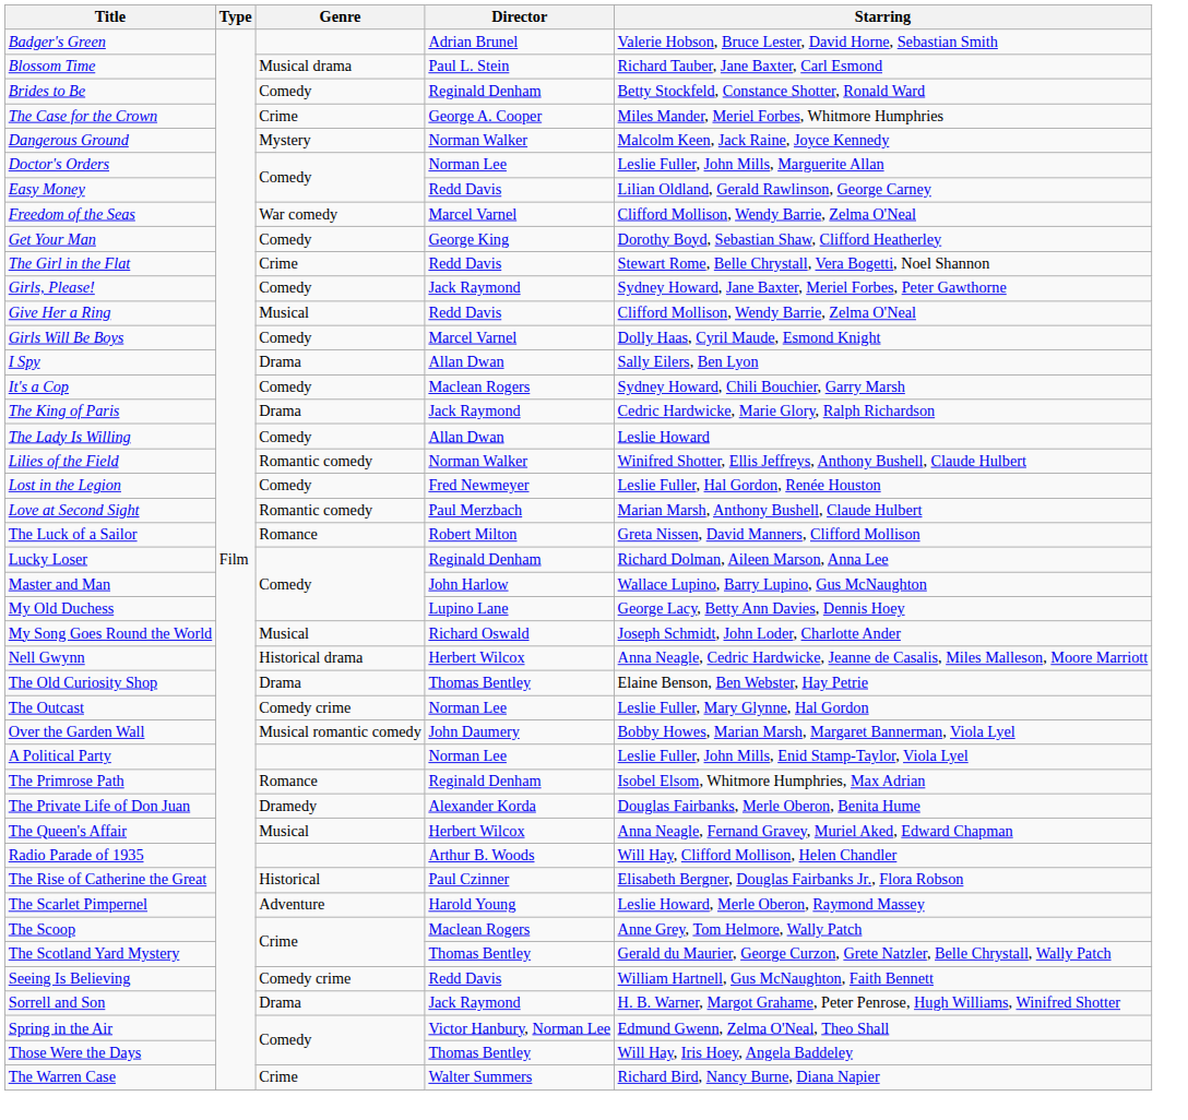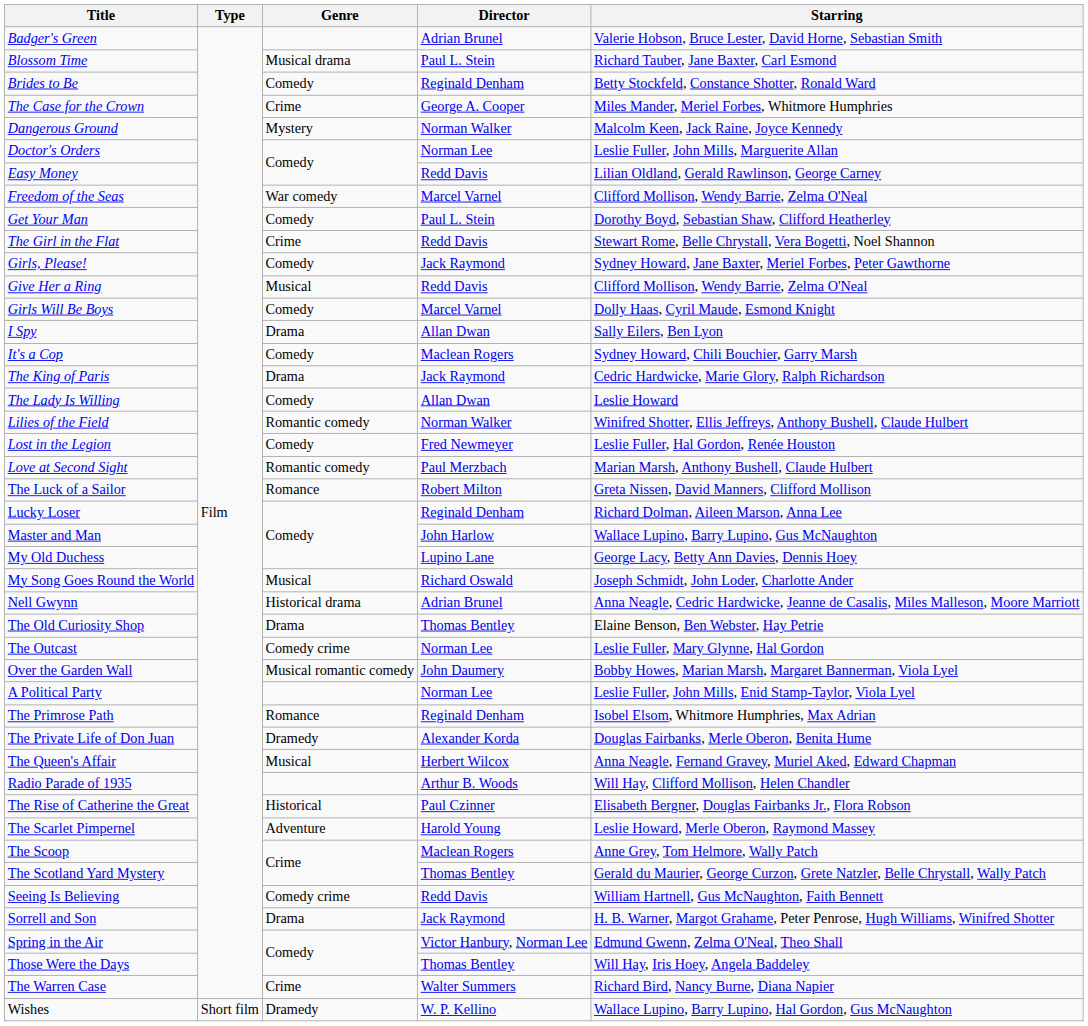 <table class="wikitable unsortable">
 <tr>
 <th>Title</th>
 <th>Type</th>
 <th>Genre</th>
 <th>Director</th>
 <th>Starring</th>
 </tr>
 <tr>
 <td><em><a href='#'>Badger's Green</a></em></td>
 <td rowspan="43">Film</td>
 <td></td>
 <td><a href='#'>Adrian Brunel</a></td>
 <td><a href='#'>Valerie Hobson</a>, <a href='#'>Bruce Lester</a>, <a href='#'>David Horne</a>, <a href='#'>Sebastian Smith</a></td>
 </tr>
 <tr>
 <td><em><a href='#'>Blossom Time</a></em></td>
 <td>Musical drama</td>
 <td><a href='#'>Paul L. Stein</a></td>
 <td><a href='#'>Richard Tauber</a>, <a href='#'>Jane Baxter</a>, <a href='#'>Carl Esmond</a></td>
 </tr>
 <tr>
 <td><em><a href='#'>Brides to Be</a></em></td>
 <td>Comedy</td>
 <td><a href='#'>Reginald Denham</a></td>
 <td><a href='#'>Betty Stockfeld</a>, <a href='#'>Constance Shotter</a>, <a href='#'>Ronald Ward</a></td>
 </tr>
 <tr>
 <td><em><a href='#'>The Case for the Crown</a></em></td>
 <td>Crime</td>
 <td><a href='#'>George A. Cooper</a></td>
 <td><a href='#'>Miles Mander</a>, <a href='#'>Meriel Forbes</a>, Whitmore Humphries</td>
 </tr>
 <tr>
 <td><em><a href='#'>Dangerous Ground</a></em></td>
 <td>Mystery</td>
 <td><a href='#'>Norman Walker</a></td>
 <td><a href='#'>Malcolm Keen</a>, <a href='#'>Jack Raine</a>, <a href='#'>Joyce Kennedy</a></td>
 </tr>
 <tr>
 <td><em><a href='#'>Doctor's Orders</a></em></td>
 <td rowspan="2">Comedy</td>
 <td><a href='#'>Norman Lee</a></td>
 <td><a href='#'>Leslie Fuller</a>, <a href='#'>John Mills</a>, <a href='#'>Marguerite Allan</a></td>
 </tr>
 <tr>
 <td><em><a href='#'>Easy Money</a></em></td>
 <td><a href='#'>Redd Davis</a></td>
 <td><a href='#'>Lilian Oldland</a>, <a href='#'>Gerald Rawlinson</a>, <a href='#'>George Carney</a></td>
 </tr>
 <tr>
 <td><em><a href='#'>Freedom of the Seas</a></em></td>
 <td>War comedy</td>
 <td><a href='#'>Marcel Varnel</a></td>
 <td><a href='#'>Clifford Mollison</a>, <a href='#'>Wendy Barrie</a>, <a href='#'>Zelma O'Neal</a></td>
 </tr>
 <tr>
 <td><em><a href='#'>Get Your Man</a></em></td>
 <td>Comedy</td>
-<td><a href='#'>George King</a></td>
+<td><a href='#'>Paul L. Stein</a></td>
 <td><a href='#'>Dorothy Boyd</a>, <a href='#'>Sebastian Shaw</a>, <a href='#'>Clifford Heatherley</a></td>
 </tr>
 <tr>
 <td><em><a href='#'>The Girl in the Flat</a></em></td>
 <td>Crime</td>
 <td><a href='#'>Redd Davis</a></td>
 <td><a href='#'>Stewart Rome</a>, <a href='#'>Belle Chrystall</a>, <a href='#'>Vera Bogetti</a>, Noel Shannon</td>
 </tr>
 <tr>
 <td><em><a href='#'>Girls, Please!</a></em></td>
 <td>Comedy</td>
 <td><a href='#'>Jack Raymond</a></td>
 <td><a href='#'>Sydney Howard</a>, <a href='#'>Jane Baxter</a>, <a href='#'>Meriel Forbes</a>, <a href='#'>Peter Gawthorne</a></td>
 </tr>
 <tr>
 <td><em><a href='#'>Give Her a Ring</a></em></td>
 <td>Musical</td>
 <td><a href='#'>Redd Davis</a></td>
 <td><a href='#'>Clifford Mollison</a>, <a href='#'>Wendy Barrie</a>, <a href='#'>Zelma O'Neal</a></td>
 </tr>
 <tr>
 <td><em><a href='#'>Girls Will Be Boys</a></em></td>
 <td>Comedy</td>
 <td><a href='#'>Marcel Varnel</a></td>
 <td><a href='#'>Dolly Haas</a>, <a href='#'>Cyril Maude</a>, <a href='#'>Esmond Knight</a></td>
 </tr>
 <tr>
 <td><em><a href='#'>I Spy</a></em></td>
 <td>Drama</td>
 <td><a href='#'>Allan Dwan</a></td>
 <td><a href='#'>Sally Eilers</a>, <a href='#'>Ben Lyon</a></td>
 </tr>
 <tr>
 <td><em><a href='#'>It's a Cop</a></em></td>
 <td>Comedy</td>
 <td><a href='#'>Maclean Rogers</a></td>
 <td><a href='#'>Sydney Howard</a>, <a href='#'>Chili Bouchier</a>, <a href='#'>Garry Marsh</a></td>
 </tr>
 <tr>
 <td><em><a href='#'>The King of Paris</a></em></td>
 <td>Drama</td>
 <td><a href='#'>Jack Raymond</a></td>
 <td><a href='#'>Cedric Hardwicke</a>, <a href='#'>Marie Glory</a>, <a href='#'>Ralph Richardson</a></td>
 </tr>
 <tr>
 <td><em><a href='#'>The Lady Is Willing</a></em></td>
 <td>Comedy</td>
 <td><a href='#'>Allan Dwan</a></td>
 <td><a href='#'>Leslie Howard</a></td>
 </tr>
 <tr>
 <td><em><a href='#'>Lilies of the Field</a></em></td>
 <td>Romantic comedy</td>
 <td><a href='#'>Norman Walker</a></td>
 <td><a href='#'>Winifred Shotter</a>, <a href='#'>Ellis Jeffreys</a>, <a href='#'>Anthony Bushell</a>, <a href='#'>Claude Hulbert</a></td>
 </tr>
 <tr>
 <td><em><a href='#'>Lost in the Legion</a></em></td>
 <td>Comedy</td>
 <td><a href='#'>Fred Newmeyer</a></td>
 <td><a href='#'>Leslie Fuller</a>, <a href='#'>Hal Gordon</a>, <a href='#'>Renée Houston</a></td>
 </tr>
 <tr>
 <td><em><a href='#'>Love at Second Sight</a><strong></td>
 <td>Romantic comedy</td>
 <td><a href='#'>Paul Merzbach</a></td>
 <td><a href='#'>Marian Marsh</a>, <a href='#'>Anthony Bushell</a>, <a href='#'>Claude Hulbert</a></td>
 </tr>
 <tr>
 <td></em><a href='#'>The Luck of a Sailor</a><em></td>
 <td>Romance</td>
 <td><a href='#'>Robert Milton</a></td>
 <td><a href='#'>Greta Nissen</a>, <a href='#'>David Manners</a>, <a href='#'>Clifford Mollison</a></td>
 </tr>
 <tr>
 <td></em><a href='#'>Lucky Loser</a><em></td>
 <td rowspan="3">Comedy</td>
 <td><a href='#'>Reginald Denham</a></td>
 <td><a href='#'>Richard Dolman</a>, <a href='#'>Aileen Marson</a>, <a href='#'>Anna Lee</a></td>
 </tr>
 <tr>
 <td></em><a href='#'>Master and Man</a><em> </td>
 <td><a href='#'>John Harlow</a></td>
 <td><a href='#'>Wallace Lupino</a>, <a href='#'>Barry Lupino</a>, <a href='#'>Gus McNaughton</a></td>
 </tr>
 <tr>
 <td></em><a href='#'>My Old Duchess</a><em></td>
 <td><a href='#'>Lupino Lane</a></td>
 <td><a href='#'>George Lacy</a>, <a href='#'>Betty Ann Davies</a>, <a href='#'>Dennis Hoey</a></td>
 </tr>
 <tr>
 <td></em><a href='#'>My Song Goes Round the World</a><em></td>
 <td>Musical</td>
 <td><a href='#'>Richard Oswald</a></td>
 <td><a href='#'>Joseph Schmidt</a>, <a href='#'>John Loder</a>, <a href='#'>Charlotte Ander</a></td>
 </tr>
 <tr>
 <td></em><a href='#'>Nell Gwynn</a><em></td>
 <td>Historical drama</td>
-<td><a href='#'>Herbert Wilcox</a></td>
+<td><a href='#'>Adrian Brunel</a></td>
 <td><a href='#'>Anna Neagle</a>, <a href='#'>Cedric Hardwicke</a>, <a href='#'>Jeanne de Casalis</a>, <a href='#'>Miles Malleson</a>, <a href='#'>Moore Marriott</a></td>
 </tr>
 <tr>
 <td></em><a href='#'>The Old Curiosity Shop</a><em></td>
 <td>Drama</td>
 <td><a href='#'>Thomas Bentley</a></td>
 <td>Elaine Benson, <a href='#'>Ben Webster</a>, <a href='#'>Hay Petrie</a></td>
 </tr>
 <tr>
 <td></em><a href='#'>The Outcast</a><em></td>
 <td>Comedy crime</td>
 <td><a href='#'>Norman Lee</a></td>
 <td><a href='#'>Leslie Fuller</a>, <a href='#'>Mary Glynne</a>, <a href='#'>Hal Gordon</a></td>
 </tr>
 <tr>
 <td></em><a href='#'>Over the Garden Wall</a><em></td>
 <td>Musical romantic comedy</td>
 <td><a href='#'>John Daumery</a></td>
 <td><a href='#'>Bobby Howes</a>, <a href='#'>Marian Marsh</a>, <a href='#'>Margaret Bannerman</a>, <a href='#'>Viola Lyel</a></td>
 </tr>
 <tr>
 <td></em><a href='#'>A Political Party</a><em></td>
 <td></td>
 <td><a href='#'>Norman Lee</a></td>
 <td><a href='#'>Leslie Fuller</a>, <a href='#'>John Mills</a>, <a href='#'>Enid Stamp-Taylor</a>, <a href='#'>Viola Lyel</a></td>
 </tr>
 <tr>
 <td></em><a href='#'>The Primrose Path</a><em></td>
 <td>Romance</td>
 <td><a href='#'>Reginald Denham</a></td>
 <td><a href='#'>Isobel Elsom</a>, Whitmore Humphries, <a href='#'>Max Adrian</a></td>
 </tr>
 <tr>
 <td></em><a href='#'>The Private Life of Don Juan</a><em></td>
 <td>Dramedy</td>
 <td><a href='#'>Alexander Korda</a></td>
 <td><a href='#'>Douglas Fairbanks</a>, <a href='#'>Merle Oberon</a>, <a href='#'>Benita Hume</a></td>
 </tr>
 <tr>
 <td></em><a href='#'>The Queen's Affair</a><em></td>
 <td>Musical</td>
 <td><a href='#'>Herbert Wilcox</a></td>
 <td><a href='#'>Anna Neagle</a>, <a href='#'>Fernand Gravey</a>, <a href='#'>Muriel Aked</a>, <a href='#'>Edward Chapman</a></td>
 </tr>
 <tr>
 <td></em><a href='#'>Radio Parade of 1935</a><em></td>
 <td></td>
 <td><a href='#'>Arthur B. Woods</a></td>
 <td><a href='#'>Will Hay</a>, <a href='#'>Clifford Mollison</a>, <a href='#'>Helen Chandler</a></td>
 </tr>
 <tr>
 <td></em><a href='#'>The Rise of Catherine the Great</a><em></td>
 <td>Historical</td>
 <td><a href='#'>Paul Czinner</a></td>
 <td><a href='#'>Elisabeth Bergner</a>, <a href='#'>Douglas Fairbanks Jr.</a>, <a href='#'>Flora Robson</a></td>
 </tr>
 <tr>
 <td></em><a href='#'>The Scarlet Pimpernel</a><em></td>
 <td>Adventure</td>
 <td><a href='#'>Harold Young</a></td>
 <td><a href='#'>Leslie Howard</a>, <a href='#'>Merle Oberon</a>, <a href='#'>Raymond Massey</a></td>
 </tr>
 <tr>
 <td></em><a href='#'>The Scoop</a><em></td>
 <td rowspan="2">Crime</td>
 <td><a href='#'>Maclean Rogers</a></td>
 <td><a href='#'>Anne Grey</a>, <a href='#'>Tom Helmore</a>, <a href='#'>Wally Patch</a></td>
 </tr>
 <tr>
 <td></em><a href='#'>The Scotland Yard Mystery</a><em></td>
 <td><a href='#'>Thomas Bentley</a></td>
 <td><a href='#'>Gerald du Maurier</a>, <a href='#'>George Curzon</a>, <a href='#'>Grete Natzler</a>, <a href='#'>Belle Chrystall</a>, <a href='#'>Wally Patch</a></td>
 </tr>
 <tr>
 <td></em><a href='#'>Seeing Is Believing</a><em></td>
 <td>Comedy crime</td>
 <td><a href='#'>Redd Davis</a></td>
 <td><a href='#'>William Hartnell</a>, <a href='#'>Gus McNaughton</a>, <a href='#'>Faith Bennett</a></td>
 </tr>
 <tr>
 <td></em><a href='#'>Sorrell and Son</a><em></td>
 <td>Drama</td>
 <td><a href='#'>Jack Raymond</a></td>
 <td><a href='#'>H. B. Warner</a>, <a href='#'>Margot Grahame</a>, Peter Penrose, <a href='#'>Hugh Williams</a>, <a href='#'>Winifred Shotter</a></td>
 </tr>
 <tr>
 <td></em><a href='#'>Spring in the Air</a><em></td>
 <td rowspan="2">Comedy</td>
 <td><a href='#'>Victor Hanbury</a>, <a href='#'>Norman Lee</a></td>
 <td><a href='#'>Edmund Gwenn</a>, <a href='#'>Zelma O'Neal</a>, <a href='#'>Theo Shall</a></td>
 </tr>
 <tr>
 <td></em><a href='#'>Those Were the Days</a><em></td>
 <td><a href='#'>Thomas Bentley</a></td>
 <td><a href='#'>Will Hay</a>, <a href='#'>Iris Hoey</a>, <a href='#'>Angela Baddeley</a></td>
 </tr>
 <tr>
 <td></em><a href='#'>The Warren Case</a><em></td>
 <td>Crime</td>
 <td><a href='#'>Walter Summers</a></td>
 <td><a href='#'>Richard Bird</a>, <a href='#'>Nancy Burne</a>, <a href='#'>Diana Napier</a></td>
 </tr>
+<tr>
+<td></em>Wishes<em> </td>
+<td>Short film</td>
+<td>Dramedy</td>
+<td><a href='#'>W. P. Kellino</a></td>
+<td><a href='#'>Wallace Lupino</a>, <a href='#'>Barry Lupino</a>, <a href='#'>Hal Gordon</a>, <a href='#'>Gus McNaughton</a></td>
+</tr>
 </table>
